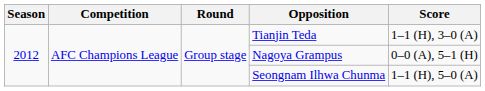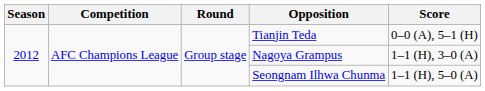 <table class="wikitable">
 <tr>
 <th>Season</th>
 <th>Competition</th>
 <th>Round</th>
 <th>Opposition</th>
 <th>Score</th>
 </tr>
 <tr>
 <td rowspan=3 align=center><a href='#'>2012</a></td>
 <td rowspan=3><a href='#'>AFC Champions League</a></td>
 <td rowspan=3><a href='#'>Group stage</a></td>
 <td> <a href='#'>Tianjin Teda</a></td>
-<td>1–1 (H), 3–0 (A)</td>
+<td>0–0 (A), 5–1 (H)</td>
 </tr>
 <tr>
 <td> <a href='#'>Nagoya Grampus</a></td>
-<td>0–0 (A), 5–1 (H)</td>
+<td>1–1 (H), 3–0 (A)</td>
 </tr>
 <tr>
 <td> <a href='#'>Seongnam Ilhwa Chunma</a></td>
 <td>1–1 (H), 5–0 (A)</td>
 </tr>
 </table>
